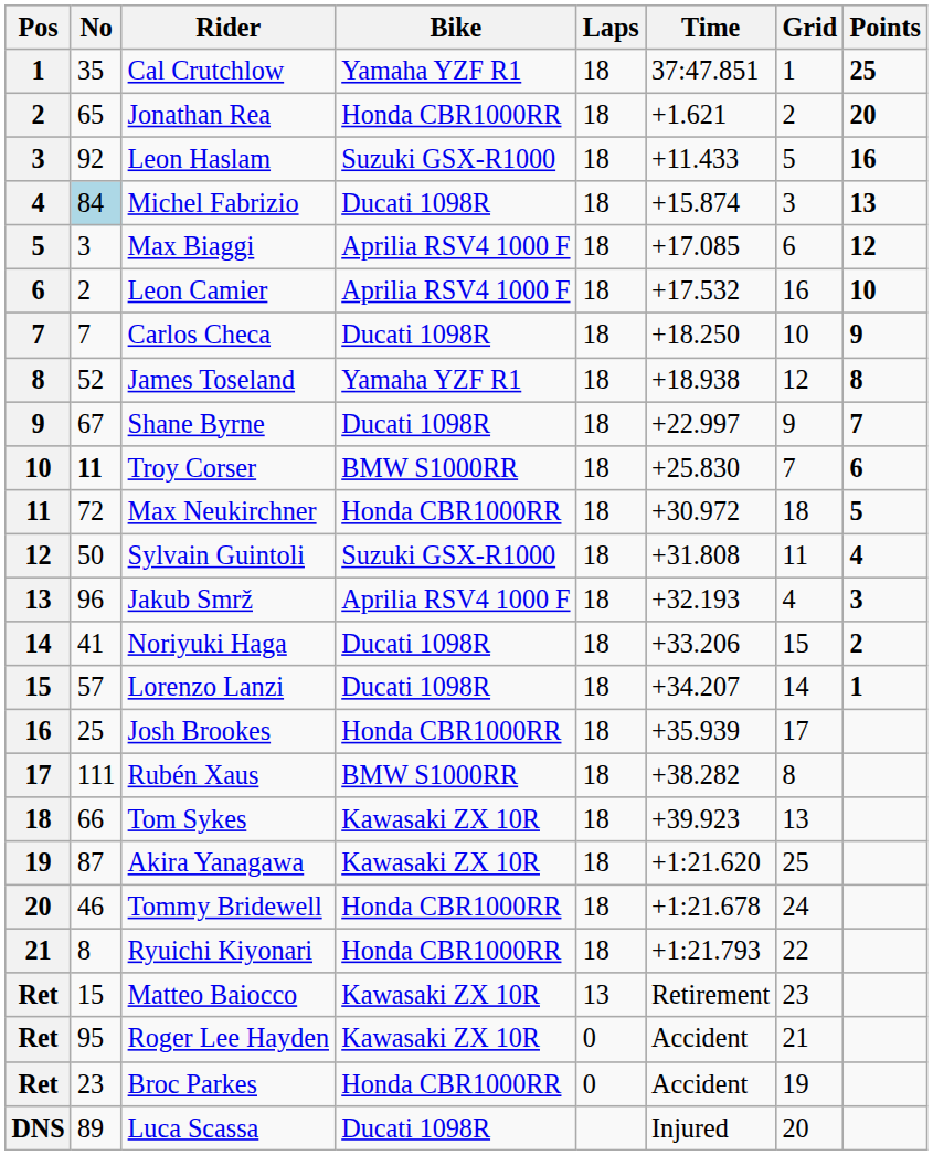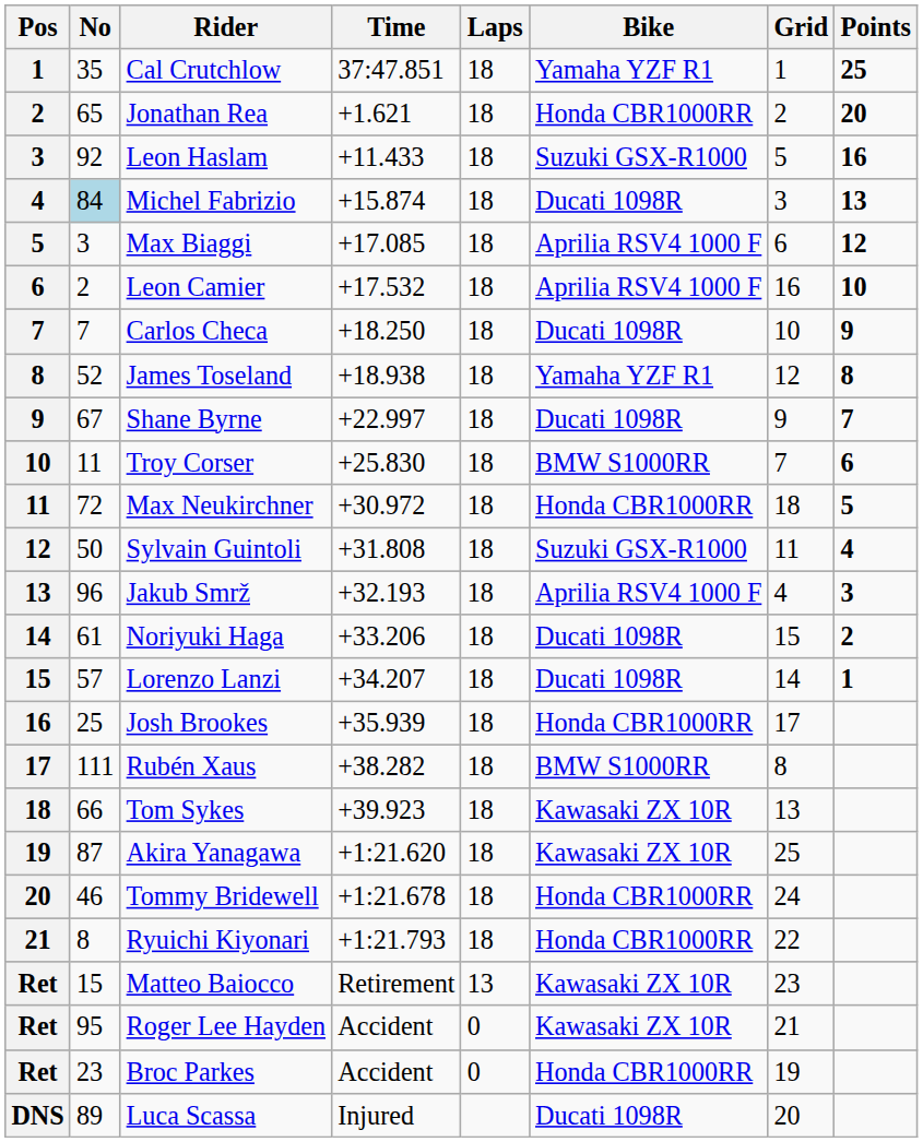 <table class="wikitable" style="font-size: 95%;">
 <tr>
 <th>Pos</th>
 <th>No</th>
 <th>Rider</th>
+<th>Time</th>
+<th>Laps</th>
 <th>Bike</th>
-<th>Laps</th>
-<th>Time</th>
 <th>Grid</th>
 <th>Points</th>
 </tr>
 <tr>
 <th>1</th>
 <td>35</td>
 <td> <a href='#'>Cal Crutchlow</a></td>
+<td>37:47.851</td>
+<td>18</td>
 <td><a href='#'>Yamaha YZF R1</a></td>
-<td>18</td>
-<td>37:47.851</td>
 <td>1</td>
 <td><strong>25</strong></td>
 </tr>
 <tr>
 <th>2</th>
 <td>65</td>
 <td> <a href='#'>Jonathan Rea</a></td>
+<td>+1.621</td>
+<td>18</td>
 <td><a href='#'>Honda CBR1000RR</a></td>
-<td>18</td>
-<td>+1.621</td>
 <td>2</td>
 <td><strong>20</strong></td>
 </tr>
 <tr>
 <th>3</th>
 <td>92</td>
 <td> <a href='#'>Leon Haslam</a></td>
+<td>+11.433</td>
+<td>18</td>
 <td><a href='#'>Suzuki GSX-R1000</a></td>
-<td>18</td>
-<td>+11.433</td>
 <td>5</td>
 <td><strong>16</strong></td>
 </tr>
 <tr>
 <th>4</th>
 <td style="background: lightblue;">84</td>
 <td> <a href='#'>Michel Fabrizio</a></td>
+<td>+15.874</td>
+<td>18</td>
 <td><a href='#'>Ducati 1098R</a></td>
-<td>18</td>
-<td>+15.874</td>
 <td>3</td>
 <td><strong>13</strong></td>
 </tr>
 <tr>
 <th>5</th>
 <td>3</td>
 <td> <a href='#'>Max Biaggi</a></td>
+<td>+17.085</td>
+<td>18</td>
 <td><a href='#'>Aprilia RSV4 1000 F</a></td>
-<td>18</td>
-<td>+17.085</td>
 <td>6</td>
 <td><strong>12</strong></td>
 </tr>
 <tr>
 <th>6</th>
 <td>2</td>
 <td> <a href='#'>Leon Camier</a></td>
+<td>+17.532</td>
+<td>18</td>
 <td><a href='#'>Aprilia RSV4 1000 F</a></td>
-<td>18</td>
-<td>+17.532</td>
 <td>16</td>
 <td><strong>10</strong></td>
 </tr>
 <tr>
 <th>7</th>
 <td>7</td>
 <td> <a href='#'>Carlos Checa</a></td>
+<td>+18.250</td>
+<td>18</td>
 <td><a href='#'>Ducati 1098R</a></td>
-<td>18</td>
-<td>+18.250</td>
 <td>10</td>
 <td><strong>9</strong></td>
 </tr>
 <tr>
 <th>8</th>
 <td>52</td>
 <td> <a href='#'>James Toseland</a></td>
+<td>+18.938</td>
+<td>18</td>
 <td><a href='#'>Yamaha YZF R1</a></td>
-<td>18</td>
-<td>+18.938</td>
 <td>12</td>
 <td><strong>8</strong></td>
 </tr>
 <tr>
 <th>9</th>
 <td>67</td>
 <td> <a href='#'>Shane Byrne</a></td>
+<td>+22.997</td>
+<td>18</td>
 <td><a href='#'>Ducati 1098R</a></td>
-<td>18</td>
-<td>+22.997</td>
 <td>9</td>
 <td><strong>7</strong></td>
 </tr>
 <tr>
 <th>10</th>
-<td><strong>11</strong></td>
+<td>11</td>
 <td> <a href='#'>Troy Corser</a></td>
+<td>+25.830</td>
+<td>18</td>
 <td><a href='#'>BMW S1000RR</a></td>
-<td>18</td>
-<td>+25.830</td>
 <td>7</td>
 <td><strong>6</strong></td>
 </tr>
 <tr>
 <th>11</th>
 <td>72</td>
 <td> <a href='#'>Max Neukirchner</a></td>
+<td>+30.972</td>
+<td>18</td>
 <td><a href='#'>Honda CBR1000RR</a></td>
-<td>18</td>
-<td>+30.972</td>
 <td>18</td>
 <td><strong>5</strong></td>
 </tr>
 <tr>
 <th>12</th>
 <td>50</td>
 <td> <a href='#'>Sylvain Guintoli</a></td>
+<td>+31.808</td>
+<td>18</td>
 <td><a href='#'>Suzuki GSX-R1000</a></td>
-<td>18</td>
-<td>+31.808</td>
 <td>11</td>
 <td><strong>4</strong></td>
 </tr>
 <tr>
 <th>13</th>
 <td>96</td>
 <td> <a href='#'>Jakub Smrž</a></td>
+<td>+32.193</td>
+<td>18</td>
 <td><a href='#'>Aprilia RSV4 1000 F</a></td>
-<td>18</td>
-<td>+32.193</td>
 <td>4</td>
 <td><strong>3</strong></td>
 </tr>
 <tr>
 <th>14</th>
-<td>41</td>
+<td>61</td>
 <td> <a href='#'>Noriyuki Haga</a></td>
+<td>+33.206</td>
+<td>18</td>
 <td><a href='#'>Ducati 1098R</a></td>
-<td>18</td>
-<td>+33.206</td>
 <td>15</td>
 <td><strong>2</strong></td>
 </tr>
 <tr>
 <th>15</th>
 <td>57</td>
 <td> <a href='#'>Lorenzo Lanzi</a></td>
+<td>+34.207</td>
+<td>18</td>
 <td><a href='#'>Ducati 1098R</a></td>
-<td>18</td>
-<td>+34.207</td>
 <td>14</td>
 <td><strong>1</strong></td>
 </tr>
 <tr>
 <th>16</th>
 <td>25</td>
 <td> <a href='#'>Josh Brookes</a></td>
+<td>+35.939</td>
+<td>18</td>
 <td><a href='#'>Honda CBR1000RR</a></td>
-<td>18</td>
-<td>+35.939</td>
 <td>17</td>
 <td></td>
 </tr>
 <tr>
 <th>17</th>
 <td>111</td>
 <td> <a href='#'>Rubén Xaus</a></td>
+<td>+38.282</td>
+<td>18</td>
 <td><a href='#'>BMW S1000RR</a></td>
-<td>18</td>
-<td>+38.282</td>
 <td>8</td>
 <td></td>
 </tr>
 <tr>
 <th>18</th>
 <td>66</td>
 <td> <a href='#'>Tom Sykes</a></td>
+<td>+39.923</td>
+<td>18</td>
 <td><a href='#'>Kawasaki ZX 10R</a></td>
-<td>18</td>
-<td>+39.923</td>
 <td>13</td>
 <td></td>
 </tr>
 <tr>
 <th>19</th>
 <td>87</td>
 <td> <a href='#'>Akira Yanagawa</a></td>
+<td>+1:21.620</td>
+<td>18</td>
 <td><a href='#'>Kawasaki ZX 10R</a></td>
-<td>18</td>
-<td>+1:21.620</td>
 <td>25</td>
 <td></td>
 </tr>
 <tr>
 <th>20</th>
 <td>46</td>
 <td> <a href='#'>Tommy Bridewell</a></td>
+<td>+1:21.678</td>
+<td>18</td>
 <td><a href='#'>Honda CBR1000RR</a></td>
-<td>18</td>
-<td>+1:21.678</td>
 <td>24</td>
 <td></td>
 </tr>
 <tr>
 <th>21</th>
 <td>8</td>
 <td> <a href='#'>Ryuichi Kiyonari</a></td>
+<td>+1:21.793</td>
+<td>18</td>
 <td><a href='#'>Honda CBR1000RR</a></td>
-<td>18</td>
-<td>+1:21.793</td>
 <td>22</td>
 <td></td>
 </tr>
 <tr>
 <th>Ret</th>
 <td>15</td>
 <td> <a href='#'>Matteo Baiocco</a></td>
+<td>Retirement</td>
+<td>13</td>
 <td><a href='#'>Kawasaki ZX 10R</a></td>
-<td>13</td>
-<td>Retirement</td>
 <td>23</td>
 <td></td>
 </tr>
 <tr>
 <th>Ret</th>
 <td>95</td>
 <td> <a href='#'>Roger Lee Hayden</a></td>
+<td>Accident</td>
+<td>0</td>
 <td><a href='#'>Kawasaki ZX 10R</a></td>
-<td>0</td>
-<td>Accident</td>
 <td>21</td>
 <td></td>
 </tr>
 <tr>
 <th>Ret</th>
 <td>23</td>
 <td> <a href='#'>Broc Parkes</a></td>
+<td>Accident</td>
+<td>0</td>
 <td><a href='#'>Honda CBR1000RR</a></td>
-<td>0</td>
-<td>Accident</td>
 <td>19</td>
 <td></td>
 </tr>
 <tr>
 <th>DNS</th>
 <td>89</td>
 <td> <a href='#'>Luca Scassa</a></td>
+<td>Injured</td>
+<td></td>
 <td><a href='#'>Ducati 1098R</a></td>
-<td></td>
-<td>Injured</td>
 <td>20</td>
 <td></td>
 </tr>
 </table>
